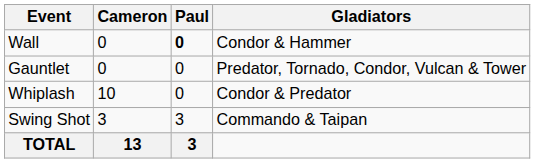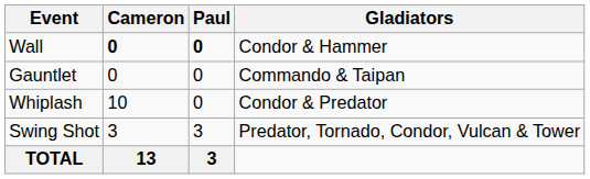 <table class="wikitable">
 <tr>
 <th>Event</th>
 <th>Cameron</th>
 <th>Paul</th>
 <th>Gladiators</th>
 </tr>
 <tr>
 <td>Wall</td>
-<td>0</td>
+<td><strong>0</strong></td>
 <td><strong>0</strong></td>
 <td>Condor & Hammer</td>
 </tr>
 <tr>
 <td>Gauntlet</td>
 <td>0</td>
 <td>0</td>
-<td>Predator, Tornado, Condor, Vulcan & Tower</td>
+<td>Commando & Taipan</td>
 </tr>
 <tr>
 <td>Whiplash</td>
 <td>10</td>
 <td>0</td>
 <td>Condor & Predator</td>
 </tr>
 <tr>
 <td>Swing Shot</td>
 <td>3</td>
 <td>3</td>
-<td>Commando & Taipan</td>
+<td>Predator, Tornado, Condor, Vulcan & Tower</td>
 </tr>
 <tr>
 <th>TOTAL</th>
 <th>13</th>
 <th>3</th>
 </tr>
 </table>
